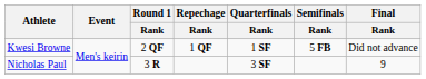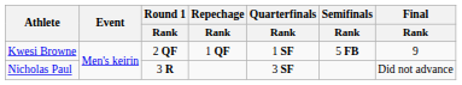 <table class="wikitable" style="font-size:90%">
 <tr>
 <th rowspan=2>Athlete</th>
 <th rowspan=2>Event</th>
 <th>Round 1</th>
 <th>Repechage</th>
 <th>Quarterfinals</th>
 <th>Semifinals</th>
 <th>Final</th>
 </tr>
 <tr style="font-size:95%">
 <th>Rank</th>
 <th>Rank</th>
 <th>Rank</th>
 <th>Rank</th>
 <th>Rank</th>
 </tr>
 <tr align=center>
 <td align=left><a href='#'>Kwesi Browne</a></td>
 <td align=left rowspan=2><a href='#'>Men's keirin</a></td>
 <td>2 <strong>QF</strong></td>
 <td>1 <strong>QF</strong></td>
 <td>1 <strong>SF</strong></td>
 <td>5 <strong>FB</strong></td>
-<td>Did not advance</td>
+<td>9</td>
 </tr>
 <tr align=center>
 <td align=left><a href='#'>Nicholas Paul</a></td>
 <td>3 <strong>R</strong></td>
 <td></td>
 <td>3 <strong>SF</strong></td>
 <td></td>
-<td>9</td>
+<td>Did not advance</td>
 </tr>
 </table>
